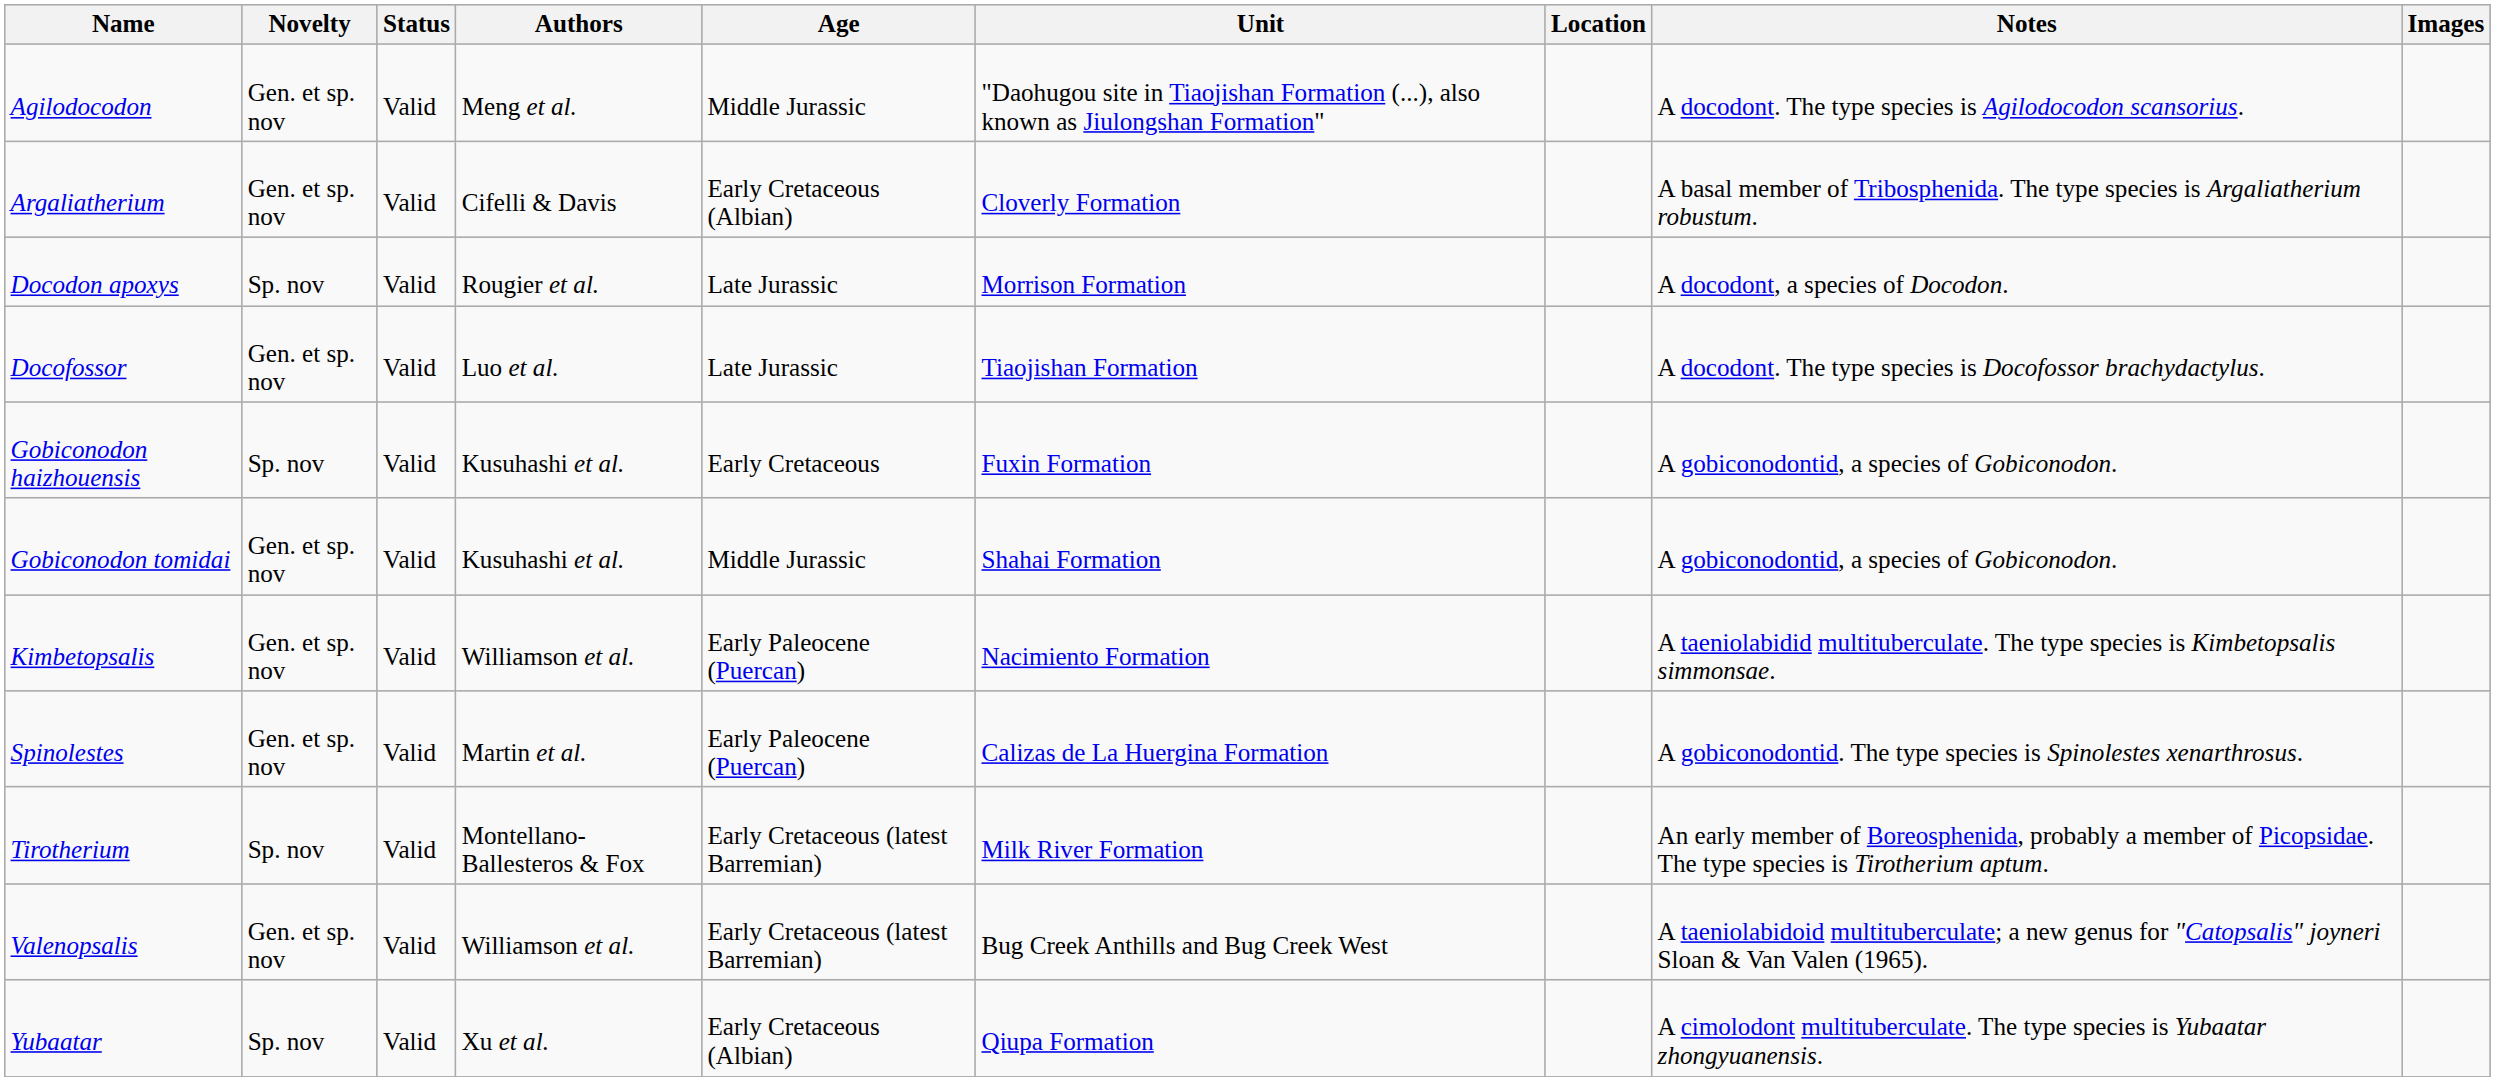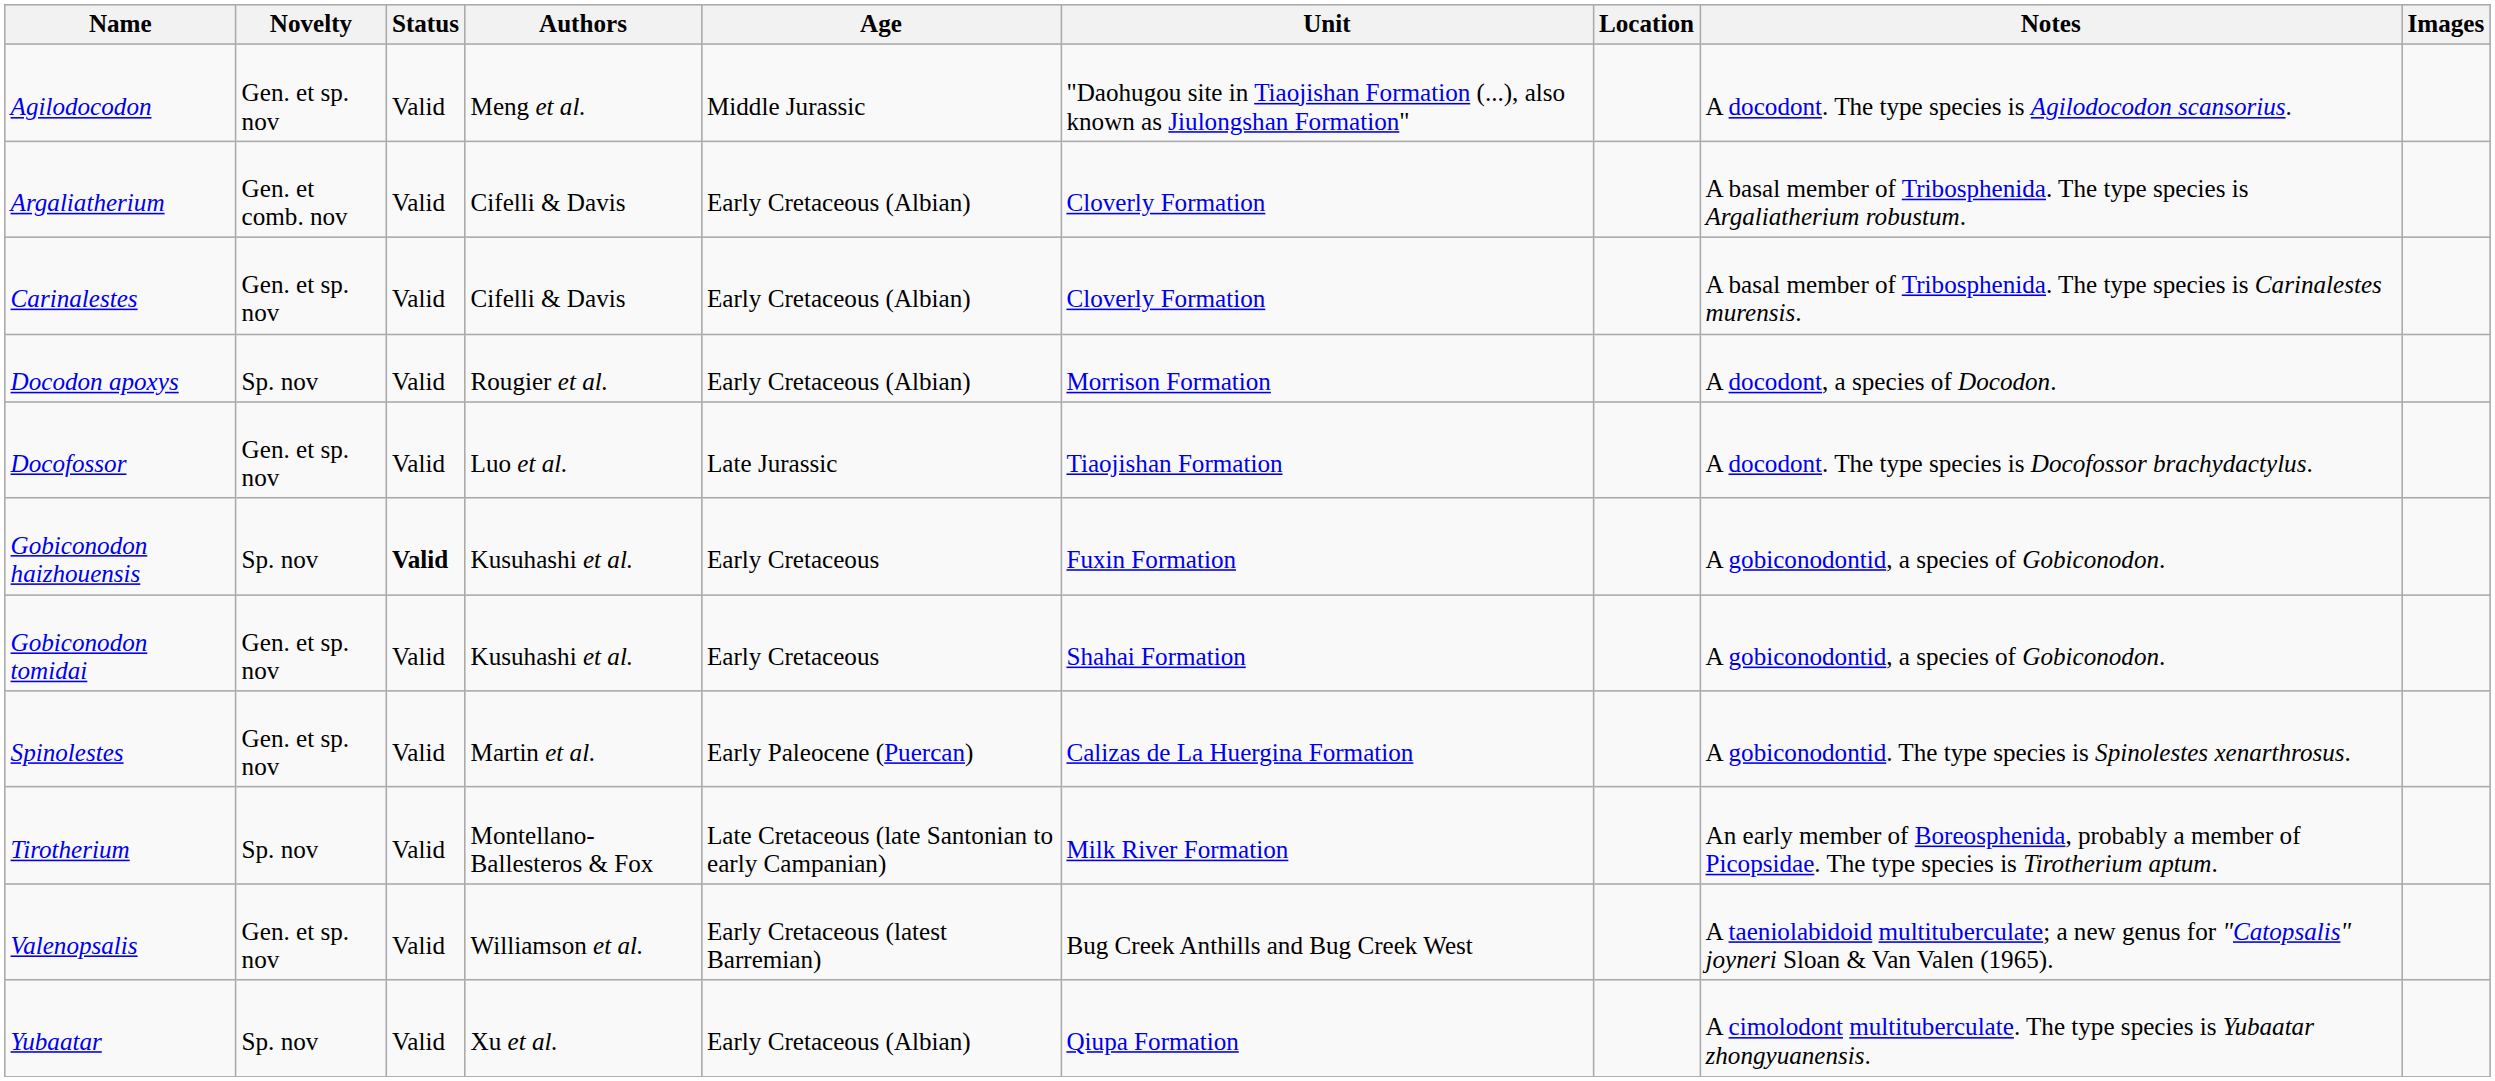 <table class="wikitable sortable" align="center" width="100%">
 <tr>
 <th>Name</th>
 <th>Novelty</th>
 <th>Status</th>
 <th>Authors</th>
 <th>Age</th>
 <th>Unit</th>
 <th>Location</th>
 <th>Notes</th>
 <th>Images</th>
 </tr>
 <tr>
 <td><br><em><a href='#'>Agilodocodon</a></em></td>
 <td><br>Gen. et sp. nov</td>
 <td><br>Valid</td>
 <td><br>Meng <em>et al.</em></td>
 <td><br>Middle Jurassic</td>
 <td><br>"Daohugou site in <a href='#'>Tiaojishan Formation</a> (...), also known as <a href='#'>Jiulongshan Formation</a>"</td>
 <td><br></td>
 <td><br>A <a href='#'>docodont</a>. The type species is <em><a href='#'>Agilodocodon scansorius</a></em>.</td>
 <td></td>
 </tr>
 <tr>
 <td><br><em><a href='#'>Argaliatherium</a></em></td>
-<td><br>Gen. et sp. nov</td>
+<td><br>Gen. et comb. nov</td>
 <td><br>Valid</td>
 <td><br>Cifelli & Davis</td>
 <td><br>Early Cretaceous (Albian)</td>
 <td><br><a href='#'>Cloverly Formation</a></td>
 <td><br></td>
 <td><br>A basal member of <a href='#'>Tribosphenida</a>. The type species is <em>Argaliatherium robustum</em>.</td>
 <td></td>
 </tr>
 <tr>
+<td><br><em><a href='#'>Carinalestes</a></em></td>
+<td><br>Gen. et sp. nov</td>
+<td><br>Valid</td>
+<td><br>Cifelli & Davis</td>
+<td><br>Early Cretaceous (Albian)</td>
+<td><br><a href='#'>Cloverly Formation</a></td>
+<td><br></td>
+<td><br>A basal member of <a href='#'>Tribosphenida</a>. The type species is <em>Carinalestes murensis</em>.</td>
+<td></td>
+</tr>
+<tr>
 <td><br><em><a href='#'>Docodon apoxys</a></em></td>
 <td><br>Sp. nov</td>
 <td><br>Valid</td>
 <td><br>Rougier <em>et al.</em></td>
-<td><br>Late Jurassic</td>
+<td><br>Early Cretaceous (Albian)</td>
 <td><br><a href='#'>Morrison Formation</a></td>
 <td><br></td>
 <td><br>A <a href='#'>docodont</a>, a species of <em>Docodon</em>.</td>
 <td></td>
 </tr>
 <tr>
 <td><br><em><a href='#'>Docofossor</a></em></td>
 <td><br>Gen. et sp. nov</td>
 <td><br>Valid</td>
 <td><br>Luo <em>et al.</em></td>
 <td><br>Late Jurassic</td>
 <td><br><a href='#'>Tiaojishan Formation</a></td>
 <td><br></td>
 <td><br>A <a href='#'>docodont</a>. The type species is <em>Docofossor brachydactylus</em>.</td>
 <td></td>
 </tr>
 <tr>
 <td><br><em><a href='#'>Gobiconodon haizhouensis</a></em></td>
 <td><br>Sp. nov</td>
-<td><br>Valid</td>
+<td><strong><br>Valid</strong></td>
 <td><br>Kusuhashi <em>et al.</em></td>
 <td><br>Early Cretaceous</td>
 <td><br><a href='#'>Fuxin Formation</a></td>
 <td><br></td>
 <td><br>A <a href='#'>gobiconodontid</a>, a species of <em>Gobiconodon</em>.</td>
 <td></td>
 </tr>
 <tr>
 <td><br><em><a href='#'>Gobiconodon tomidai</a></em></td>
 <td><br>Gen. et sp. nov</td>
 <td><br>Valid</td>
 <td><br>Kusuhashi <em>et al.</em></td>
-<td><br>Middle Jurassic</td>
+<td><br>Early Cretaceous</td>
 <td><br><a href='#'>Shahai Formation</a></td>
 <td><br></td>
 <td><br>A <a href='#'>gobiconodontid</a>, a species of <em>Gobiconodon</em>.</td>
-<td></td>
-</tr>
-<tr>
-<td><br><em><a href='#'>Kimbetopsalis</a></em></td>
-<td><br>Gen. et sp. nov</td>
-<td><br>Valid</td>
-<td><br>Williamson <em>et al.</em></td>
-<td><br>Early Paleocene (<a href='#'>Puercan</a>)</td>
-<td><br><a href='#'>Nacimiento Formation</a></td>
-<td><br></td>
-<td><br>A <a href='#'>taeniolabidid</a> <a href='#'>multituberculate</a>. The type species is <em>Kimbetopsalis simmonsae</em>.</td>
 <td></td>
 </tr>
 <tr>
 <td><br><em><a href='#'>Spinolestes</a></em></td>
 <td><br>Gen. et sp. nov</td>
 <td><br>Valid</td>
 <td><br>Martin <em>et al.</em></td>
 <td><br>Early Paleocene (<a href='#'>Puercan</a>)</td>
 <td><br><a href='#'>Calizas de La Huergina Formation</a></td>
 <td><br></td>
 <td><br>A <a href='#'>gobiconodontid</a>. The type species is <em>Spinolestes xenarthrosus</em>.</td>
 <td></td>
 </tr>
 <tr>
 <td><br><em><a href='#'>Tirotherium</a></em></td>
 <td><br>Sp. nov</td>
 <td><br>Valid</td>
 <td><br>Montellano-Ballesteros & Fox</td>
-<td><br>Early Cretaceous (latest Barremian)</td>
+<td><br>Late Cretaceous (late Santonian to early Campanian)</td>
 <td><br><a href='#'>Milk River Formation</a></td>
 <td><br></td>
 <td><br>An early member of <a href='#'>Boreosphenida</a>, probably a member of <a href='#'>Picopsidae</a>. The type species is <em>Tirotherium aptum</em>.</td>
 <td></td>
 </tr>
 <tr>
 <td><br><em><a href='#'>Valenopsalis</a></em></td>
 <td><br>Gen. et sp. nov</td>
 <td><br>Valid</td>
 <td><br>Williamson <em>et al.</em></td>
 <td><br>Early Cretaceous (latest Barremian)</td>
 <td><br>Bug Creek Anthills and Bug Creek West</td>
 <td><br></td>
 <td><br>A <a href='#'>taeniolabidoid</a> <a href='#'>multituberculate</a>; a new genus for <em>"<a href='#'>Catopsalis</a>" joyneri</em> Sloan & Van Valen (1965).</td>
 <td></td>
 </tr>
 <tr>
 <td><br><em><a href='#'>Yubaatar</a></em></td>
 <td><br>Sp. nov</td>
 <td><br>Valid</td>
 <td><br>Xu <em>et al.</em></td>
 <td><br>Early Cretaceous (Albian)</td>
 <td><br><a href='#'>Qiupa Formation</a></td>
 <td><br></td>
 <td><br>A <a href='#'>cimolodont</a> <a href='#'>multituberculate</a>. The type species is <em>Yubaatar zhongyuanensis</em>.</td>
 <td></td>
 </tr>
 <tr>
 </tr>
 </table>
